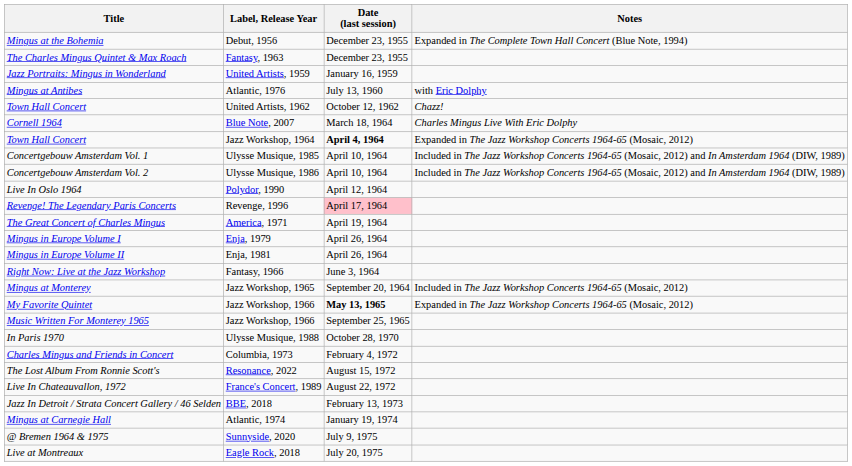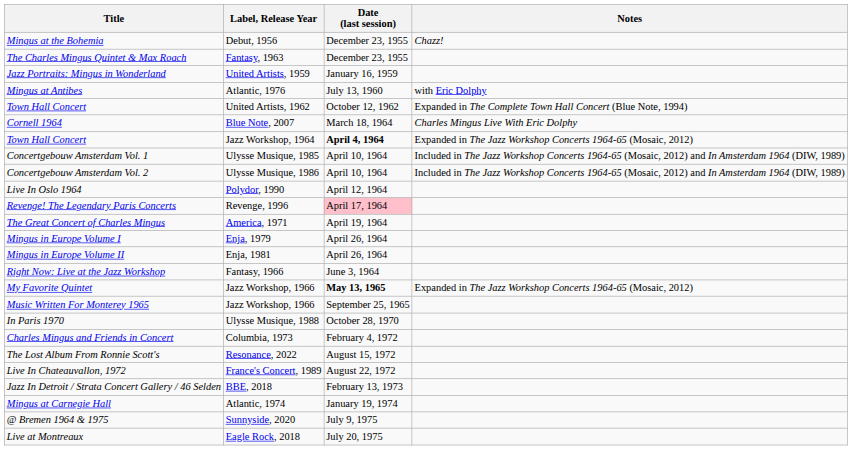 <table class="wikitable">
 <tr>
 <th>Title</th>
 <th>Label, Release Year</th>
 <th>Date<br>(last session)</th>
 <th>Notes</th>
 </tr>
 <tr>
 <td><em><a href='#'>Mingus at the Bohemia</a></em></td>
 <td>Debut, 1956</td>
 <td>December 23, 1955</td>
-<td>Expanded in <em>The Complete Town Hall Concert</em> (Blue Note, 1994)</td>
+<td> <em>Chazz!</em></td>
 </tr>
 <tr>
 <td><em><a href='#'>The Charles Mingus Quintet & Max Roach</a></em></td>
 <td><a href='#'>Fantasy</a>, 1963</td>
 <td>December 23, 1955</td>
 <td></td>
 </tr>
 <tr>
 <td><em><a href='#'>Jazz Portraits: Mingus in Wonderland</a></em></td>
 <td><a href='#'>United Artists</a>, 1959</td>
 <td>January 16, 1959</td>
 <td></td>
 </tr>
 <tr>
 <td><em><a href='#'>Mingus at Antibes</a></em></td>
 <td>Atlantic, 1976</td>
 <td>July 13, 1960</td>
 <td>with <a href='#'>Eric Dolphy</a></td>
 </tr>
 <tr>
 <td><em><a href='#'>Town Hall Concert</a></em></td>
 <td>United Artists, 1962</td>
 <td>October 12, 1962</td>
-<td> <em>Chazz!</em></td>
+<td>Expanded in <em>The Complete Town Hall Concert</em> (Blue Note, 1994)</td>
 </tr>
 <tr>
 <td><em><a href='#'>Cornell 1964</a></em></td>
 <td><a href='#'>Blue Note</a>, 2007</td>
 <td>March 18, 1964</td>
 <td> <em>Charles Mingus Live With Eric Dolphy</em></td>
 </tr>
 <tr>
 <td><em><a href='#'>Town Hall Concert</a></em></td>
 <td>Jazz Workshop, 1964</td>
 <td><strong>April 4, 1964</strong></td>
 <td>Expanded in <em>The Jazz Workshop Concerts 1964-65</em> (Mosaic, 2012)</td>
 </tr>
 <tr>
 <td><em>Concertgebouw Amsterdam Vol. 1</em></td>
 <td>Ulysse Musique, 1985</td>
 <td>April 10, 1964</td>
 <td>Included in <em>The Jazz Workshop Concerts 1964-65</em> (Mosaic, 2012) and <em>In Amsterdam 1964</em> (DIW, 1989)</td>
 </tr>
 <tr>
 <td><em>Concertgebouw Amsterdam Vol. 2</em></td>
 <td>Ulysse Musique, 1986</td>
 <td>April 10, 1964</td>
 <td>Included in <em>The Jazz Workshop Concerts 1964-65</em> (Mosaic, 2012) and <em>In Amsterdam 1964</em> (DIW, 1989)</td>
 </tr>
 <tr>
 <td><em>Live In Oslo 1964</em></td>
 <td><a href='#'>Polydor</a>, 1990</td>
 <td>April 12, 1964</td>
 <td></td>
 </tr>
 <tr>
 <td><em><a href='#'>Revenge! The Legendary Paris Concerts</a></em></td>
 <td>Revenge, 1996</td>
 <td style="background: pink;">April 17, 1964</td>
 <td></td>
 </tr>
 <tr>
 <td><em><a href='#'>The Great Concert of Charles Mingus</a></em></td>
 <td><a href='#'>America</a>, 1971</td>
 <td>April 19, 1964</td>
 <td></td>
 </tr>
 <tr>
 <td><em><a href='#'>Mingus in Europe Volume I</a></em></td>
 <td><a href='#'>Enja</a>, 1979</td>
 <td>April 26, 1964</td>
 <td></td>
 </tr>
 <tr>
 <td><em><a href='#'>Mingus in Europe Volume II</a></em></td>
 <td>Enja, 1981</td>
 <td>April 26, 1964</td>
 <td></td>
 </tr>
 <tr>
 <td><em><a href='#'>Right Now: Live at the Jazz Workshop</a></em></td>
 <td>Fantasy, 1966</td>
 <td>June 3, 1964</td>
 <td></td>
 </tr>
 <tr>
-<td><em><a href='#'>Mingus at Monterey</a></em></td>
-<td>Jazz Workshop, 1965</td>
-<td>September 20, 1964</td>
-<td>Included in <em>The Jazz Workshop Concerts 1964-65</em> (Mosaic, 2012)</td>
-</tr>
-<tr>
 <td><em><a href='#'>My Favorite Quintet</a></em></td>
 <td>Jazz Workshop, 1966</td>
 <td><strong>May 13, 1965</strong></td>
 <td>Expanded in <em>The Jazz Workshop Concerts 1964-65</em> (Mosaic, 2012)</td>
 </tr>
 <tr>
 <td><em><a href='#'>Music Written For Monterey 1965</a></em></td>
 <td>Jazz Workshop, 1966</td>
 <td>September 25, 1965</td>
 <td></td>
 </tr>
 <tr>
 <td><em>In Paris 1970</em></td>
 <td>Ulysse Musique, 1988</td>
 <td>October 28, 1970</td>
 <td></td>
 </tr>
 <tr>
 <td><em><a href='#'>Charles Mingus and Friends in Concert</a></em></td>
 <td>Columbia, 1973</td>
 <td>February 4, 1972</td>
 <td></td>
 </tr>
 <tr>
 <td><em>The Lost Album From Ronnie Scott's</em></td>
 <td><a href='#'>Resonance</a>, 2022</td>
 <td>August 15, 1972</td>
 <td></td>
 </tr>
 <tr>
 <td><em>Live In Chateauvallon, 1972</em></td>
 <td><a href='#'>France's Concert</a>, 1989</td>
 <td>August 22, 1972</td>
 <td></td>
 </tr>
 <tr>
 <td><em>Jazz In Detroit / Strata Concert Gallery / 46 Selden</em></td>
 <td><a href='#'>BBE</a>, 2018</td>
 <td>February 13, 1973</td>
 <td></td>
 </tr>
 <tr>
 <td><em><a href='#'>Mingus at Carnegie Hall</a></em></td>
 <td>Atlantic, 1974</td>
 <td>January 19, 1974</td>
 <td></td>
 </tr>
 <tr>
 <td><em>@ Bremen 1964 & 1975</em></td>
 <td><a href='#'>Sunnyside</a>, 2020</td>
 <td>July 9, 1975</td>
 <td></td>
 </tr>
 <tr>
 <td><em>Live at Montreaux</em></td>
 <td><a href='#'>Eagle Rock</a>, 2018</td>
 <td>July 20, 1975</td>
 <td></td>
 </tr>
 </table>
